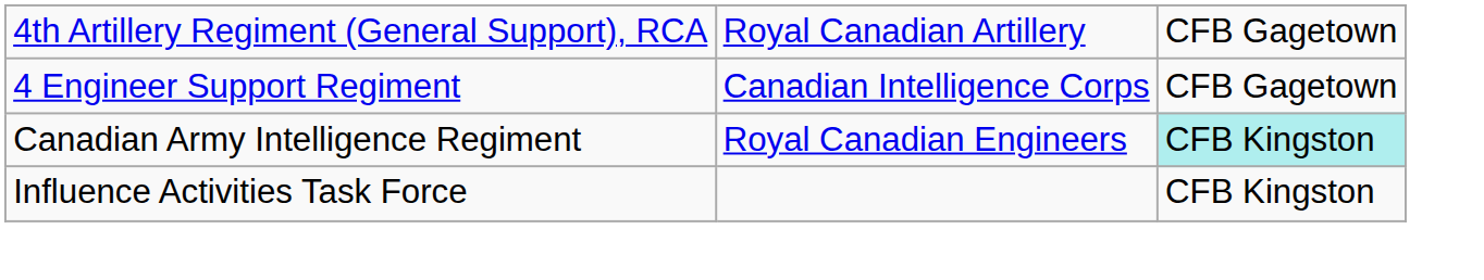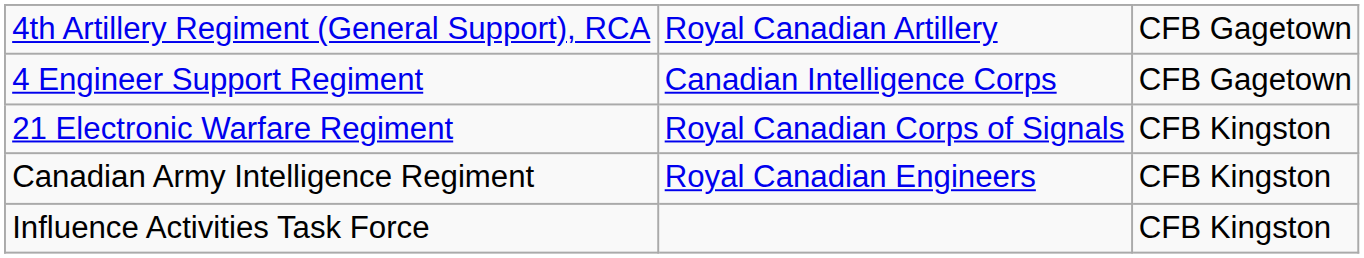 <table class="wikitable">
 <tr>
 <td><a href='#'>4th Artillery Regiment (General Support), RCA</a></td>
 <td><a href='#'>Royal Canadian Artillery</a></td>
 <td>CFB Gagetown</td>
 </tr>
 <tr>
 <td><a href='#'>4 Engineer Support Regiment</a></td>
 <td><a href='#'>Canadian Intelligence Corps</a></td>
 <td>CFB Gagetown</td>
 </tr>
 <tr>
+<td><a href='#'>21 Electronic Warfare Regiment</a></td>
+<td><a href='#'>Royal Canadian Corps of Signals</a></td>
+<td>CFB Kingston</td>
+</tr>
+<tr>
 <td>Canadian Army Intelligence Regiment</td>
 <td><a href='#'>Royal Canadian Engineers</a></td>
-<td style="background: paleturquoise;">CFB Kingston</td>
+<td>CFB Kingston</td>
 </tr>
 <tr>
 <td>Influence Activities Task Force</td>
 <td></td>
 <td>CFB Kingston</td>
 </tr>
 </table>
